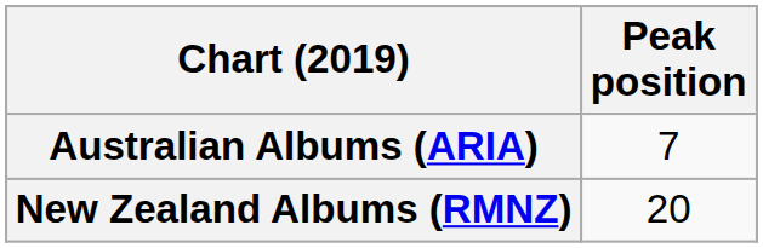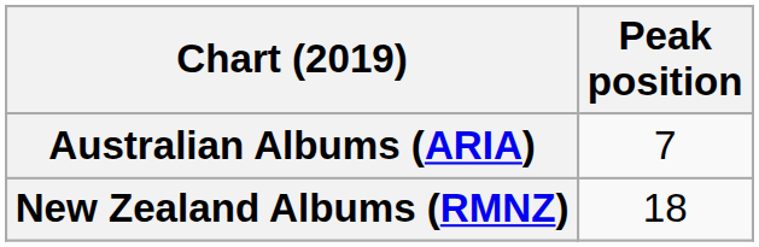 <table class="wikitable sortable plainrowheaders" style="text-align:center">
 <tr>
 <th scope="col">Chart (2019)</th>
 <th scope="col">Peak<br>position</th>
 </tr>
 <tr>
 <th scope="row">Australian Albums (<a href='#'>ARIA</a>)</th>
 <td>7</td>
 </tr>
 <tr>
 <th scope="row">New Zealand Albums (<a href='#'>RMNZ</a>)</th>
-<td>20</td>
+<td>18</td>
 </tr>
 </table>
